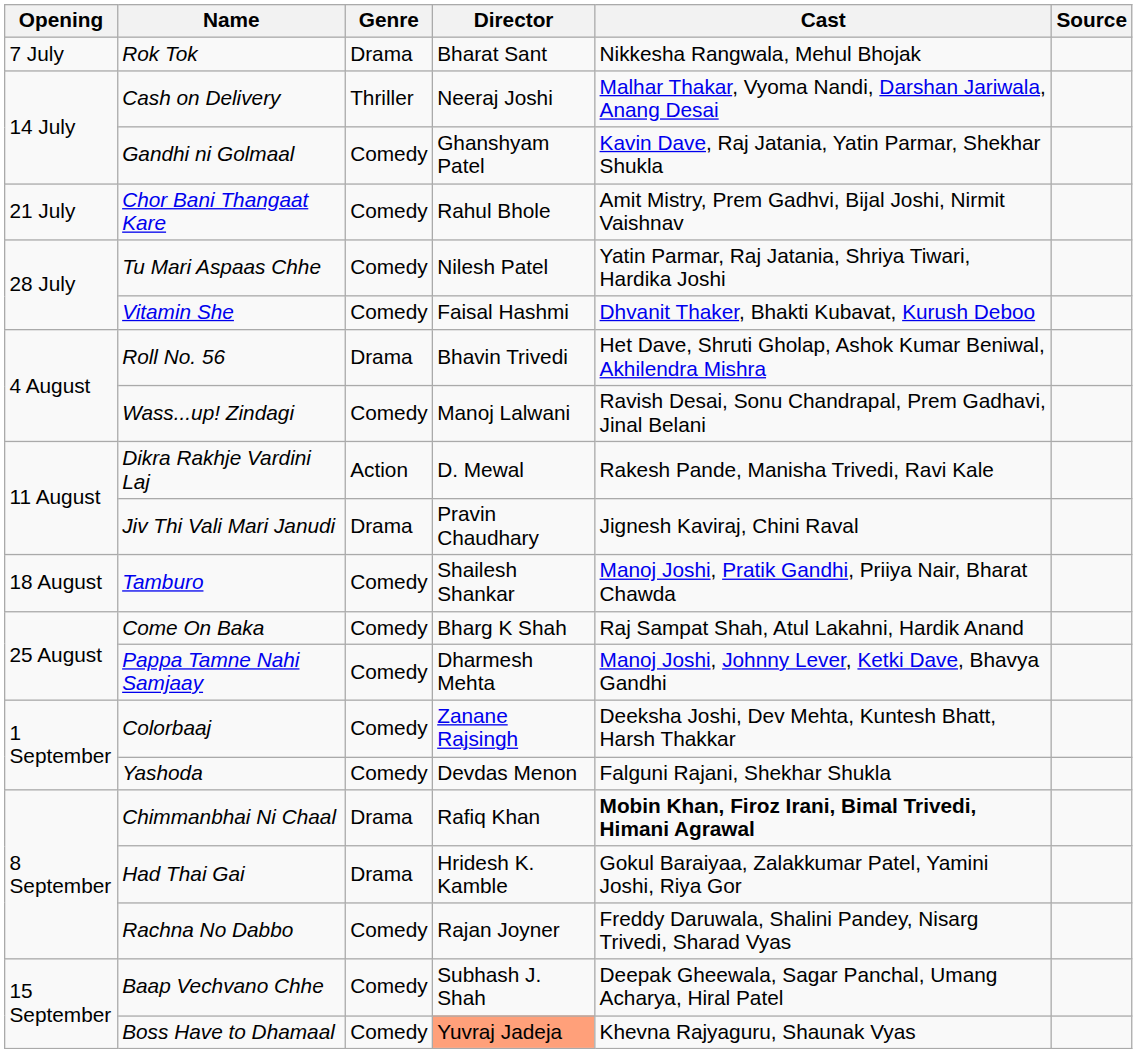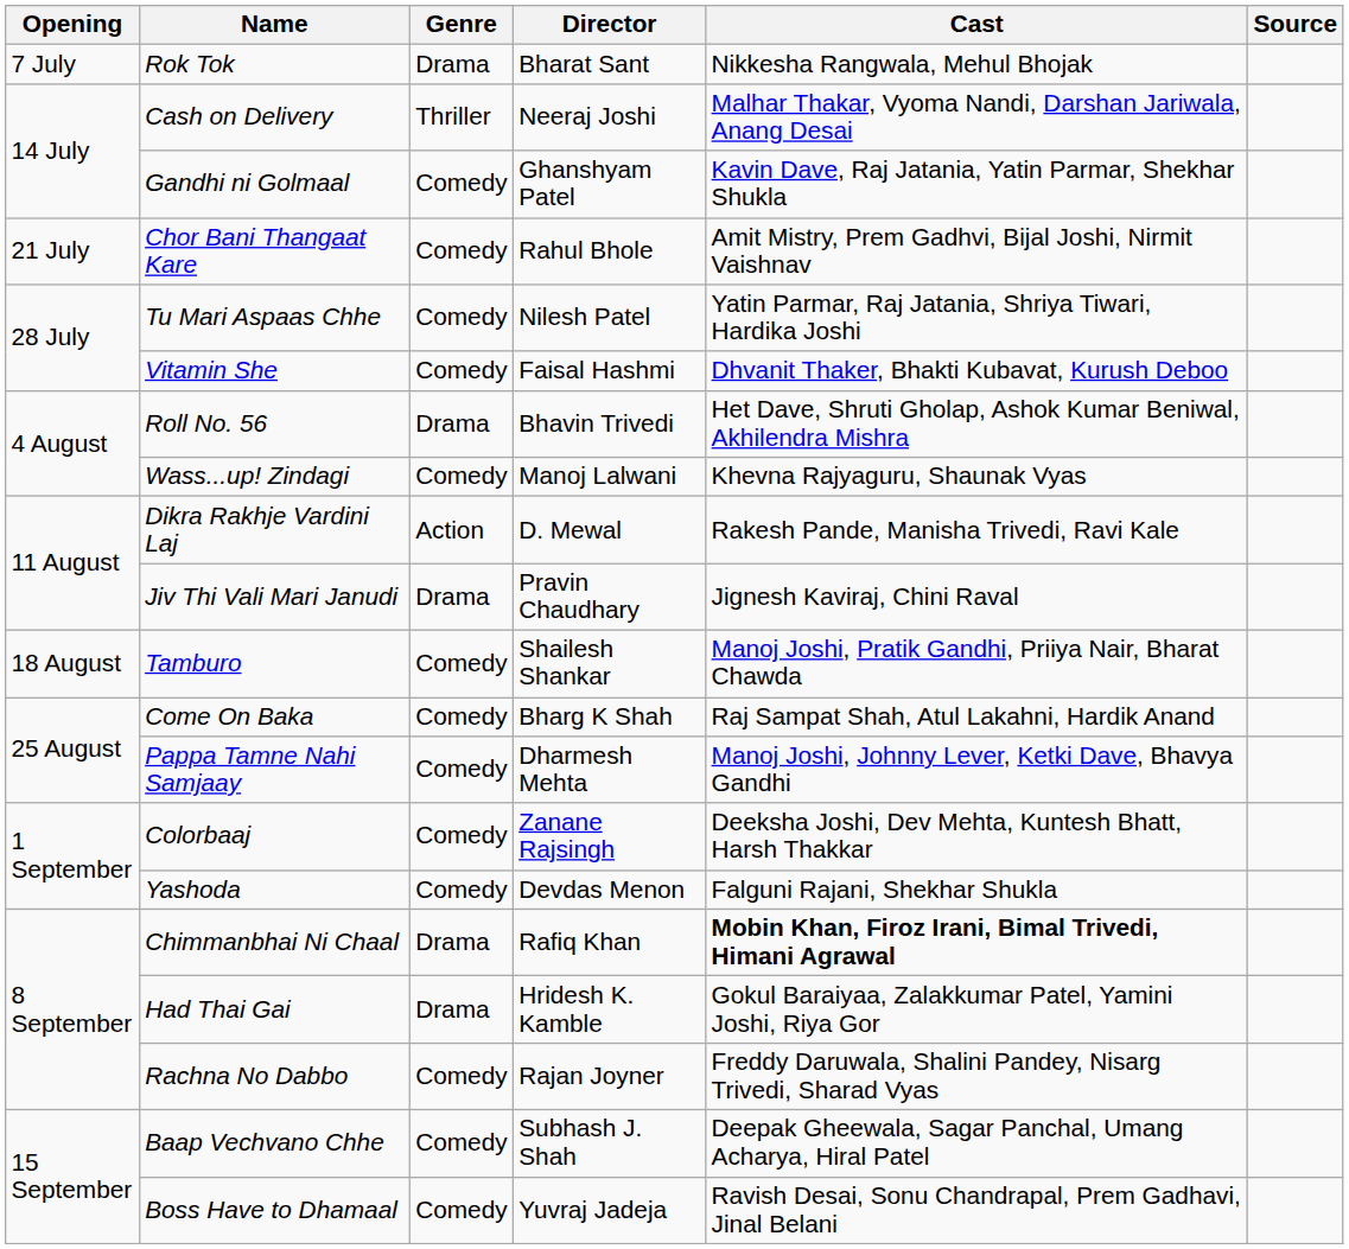 <table class="wikitable sortable">
 <tr>
 <th style="width:10%;">Opening</th>
 <th>Name</th>
 <th>Genre</th>
 <th>Director</th>
 <th>Cast</th>
 <th style="width:2%;">Source</th>
 </tr>
 <tr>
 <td>7 July</td>
 <td><em>Rok Tok</em></td>
 <td>Drama</td>
 <td>Bharat Sant</td>
 <td>Nikkesha Rangwala, Mehul Bhojak</td>
 <td></td>
 </tr>
 <tr>
 <td rowspan=2>14 July</td>
 <td><em>Cash on Delivery</em></td>
 <td>Thriller</td>
 <td>Neeraj Joshi</td>
 <td><a href='#'>Malhar Thakar</a>, Vyoma Nandi, <a href='#'>Darshan Jariwala</a>, <a href='#'>Anang Desai</a></td>
 <td></td>
 </tr>
 <tr>
 <td><em>Gandhi ni Golmaal</em></td>
 <td>Comedy</td>
 <td>Ghanshyam Patel</td>
 <td><a href='#'>Kavin Dave</a>, Raj Jatania, Yatin Parmar, Shekhar Shukla</td>
 <td></td>
 </tr>
 <tr>
 <td>21 July</td>
 <td><em><a href='#'>Chor Bani Thangaat Kare</a></em></td>
 <td>Comedy</td>
 <td>Rahul Bhole</td>
 <td>Amit Mistry, Prem Gadhvi, Bijal Joshi, Nirmit Vaishnav</td>
 <td></td>
 </tr>
 <tr>
 <td rowspan=2>28 July</td>
 <td><em>Tu Mari Aspaas Chhe</em></td>
 <td>Comedy</td>
 <td>Nilesh Patel</td>
 <td>Yatin Parmar, Raj Jatania, Shriya Tiwari, Hardika Joshi</td>
 <td></td>
 </tr>
 <tr>
 <td><em><a href='#'>Vitamin She</a></em></td>
 <td>Comedy</td>
 <td>Faisal Hashmi</td>
 <td><a href='#'>Dhvanit Thaker</a>, Bhakti Kubavat, <a href='#'>Kurush Deboo</a></td>
 <td></td>
 </tr>
 <tr>
 <td rowspan = 2>4 August</td>
 <td><em>Roll No. 56</em></td>
 <td>Drama</td>
 <td>Bhavin Trivedi</td>
 <td>Het Dave, Shruti Gholap, Ashok Kumar Beniwal, <a href='#'>Akhilendra Mishra</a></td>
 <td></td>
 </tr>
 <tr>
 <td><em>Wass...up! Zindagi</em></td>
 <td>Comedy</td>
 <td>Manoj Lalwani</td>
-<td>Ravish Desai, Sonu Chandrapal, Prem Gadhavi, Jinal Belani</td>
+<td>Khevna Rajyaguru, Shaunak Vyas</td>
 <td></td>
 </tr>
 <tr>
 <td rowspan=2>11 August</td>
 <td><em>Dikra Rakhje Vardini Laj</em></td>
 <td>Action</td>
 <td>D. Mewal</td>
 <td>Rakesh Pande, Manisha Trivedi, Ravi Kale</td>
 <td></td>
 </tr>
 <tr>
 <td><em>Jiv Thi Vali Mari Janudi</em></td>
 <td>Drama</td>
 <td>Pravin Chaudhary</td>
 <td>Jignesh Kaviraj, Chini Raval</td>
 <td></td>
 </tr>
 <tr>
 <td>18 August</td>
 <td><em><a href='#'>Tamburo</a></em></td>
 <td>Comedy</td>
 <td>Shailesh Shankar</td>
 <td><a href='#'>Manoj Joshi</a>, <a href='#'>Pratik Gandhi</a>, Priiya Nair, Bharat Chawda</td>
 <td></td>
 </tr>
 <tr>
 <td rowspan=2>25 August</td>
 <td><em>Come On Baka</em></td>
 <td>Comedy</td>
 <td>Bharg K Shah</td>
 <td>Raj Sampat Shah, Atul Lakahni, Hardik Anand</td>
 <td></td>
 </tr>
 <tr>
 <td><em><a href='#'>Pappa Tamne Nahi Samjaay</a></em></td>
 <td>Comedy</td>
 <td>Dharmesh Mehta</td>
 <td><a href='#'>Manoj Joshi</a>, <a href='#'>Johnny Lever</a>, <a href='#'>Ketki Dave</a>, Bhavya Gandhi</td>
 <td></td>
 </tr>
 <tr>
 <td rowspan=2>1 September</td>
 <td><em>Colorbaaj</em></td>
 <td>Comedy</td>
 <td><a href='#'>Zanane Rajsingh</a></td>
 <td>Deeksha Joshi, Dev Mehta, Kuntesh Bhatt, Harsh Thakkar</td>
 <td></td>
 </tr>
 <tr>
 <td><em>Yashoda</em></td>
 <td>Comedy</td>
 <td>Devdas Menon</td>
 <td>Falguni Rajani, Shekhar Shukla</td>
 <td></td>
 </tr>
 <tr>
 <td rowspan=3>8 September</td>
 <td><em>Chimmanbhai Ni Chaal</em></td>
 <td>Drama</td>
 <td>Rafiq Khan</td>
 <td><strong>Mobin Khan, Firoz Irani, Bimal Trivedi, Himani Agrawal</strong></td>
 <td></td>
 </tr>
 <tr>
 <td><em>Had Thai Gai</em></td>
 <td>Drama</td>
 <td>Hridesh K. Kamble</td>
 <td>Gokul Baraiyaa, Zalakkumar Patel, Yamini Joshi, Riya Gor</td>
 <td></td>
 </tr>
 <tr>
 <td><em>Rachna No Dabbo</em></td>
 <td>Comedy</td>
 <td>Rajan Joyner</td>
 <td>Freddy Daruwala, Shalini Pandey, Nisarg Trivedi, Sharad Vyas</td>
 <td></td>
 </tr>
 <tr>
 <td rowspan=2>15 September</td>
 <td><em>Baap Vechvano Chhe</em></td>
 <td>Comedy</td>
 <td>Subhash J. Shah</td>
 <td>Deepak Gheewala, Sagar Panchal, Umang Acharya, Hiral Patel</td>
 <td></td>
 </tr>
 <tr>
 <td><em>Boss Have to Dhamaal</em></td>
 <td>Comedy</td>
-<td style="background: lightsalmon;">Yuvraj Jadeja</td>
-<td>Khevna Rajyaguru, Shaunak Vyas</td>
+<td>Yuvraj Jadeja</td>
+<td>Ravish Desai, Sonu Chandrapal, Prem Gadhavi, Jinal Belani</td>
 <td></td>
 </tr>
 </table>
